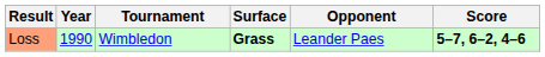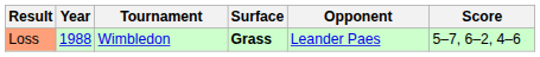 <table class="sortable wikitable">
 <tr>
 <th style="width:40px;">Result</th>
 <th style="width:30px;">Year</th>
 <th style="width:140px;">Tournament</th>
 <th style="width:50px;">Surface</th>
 <th style="width:150px;">Opponent</th>
 <th style="width:110px;" class="unsortable">Score</th>
 </tr>
 <tr style="background:#ccffcc;">
 <td style="background:#ffa07a;">Loss</td>
-<td><a href='#'>1990</a></td>
+<td><a href='#'>1988</a></td>
 <td><a href='#'>Wimbledon</a></td>
 <td><strong>Grass</strong></td>
 <td> <a href='#'>Leander Paes</a></td>
-<td><strong>5–7, 6–2, 4–6</strong></td>
+<td>5–7, 6–2, 4–6</td>
 </tr>
 </table>
